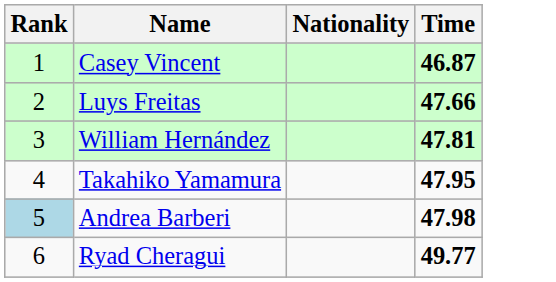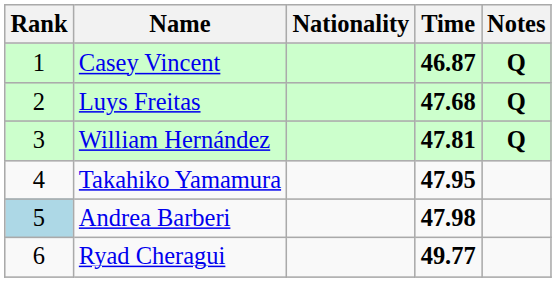 <table class="wikitable sortable" style="text-align:center">
 <tr>
 <th>Rank</th>
 <th>Name</th>
 <th>Nationality</th>
 <th>Time</th>
+<th>Notes</th>
 </tr>
 <tr bgcolor=ccffcc>
 <td>1</td>
 <td align=left><a href='#'>Casey Vincent</a></td>
 <td align=left></td>
 <td><strong>46.87</strong></td>
+<td><strong>Q</strong></td>
 </tr>
 <tr bgcolor=ccffcc>
 <td>2</td>
 <td align=left><a href='#'>Luys Freitas</a></td>
 <td align=left></td>
-<td><strong>47.66</strong></td>
+<td><strong>47.68</strong></td>
+<td><strong>Q</strong></td>
 </tr>
 <tr bgcolor=ccffcc>
 <td>3</td>
 <td align=left><a href='#'>William Hernández</a></td>
 <td align=left></td>
 <td><strong>47.81</strong></td>
+<td><strong>Q</strong></td>
 </tr>
 <tr>
 <td>4</td>
 <td align=left><a href='#'>Takahiko Yamamura</a></td>
 <td align=left></td>
 <td><strong>47.95</strong></td>
+<td></td>
 </tr>
 <tr>
 <td style="background: lightblue;">5</td>
 <td align=left><a href='#'>Andrea Barberi</a></td>
 <td align=left></td>
 <td><strong>47.98</strong></td>
+<td></td>
 </tr>
 <tr>
 <td>6</td>
 <td align=left><a href='#'>Ryad Cheragui</a></td>
 <td align=left></td>
 <td><strong>49.77</strong></td>
+<td></td>
 </tr>
 </table>
